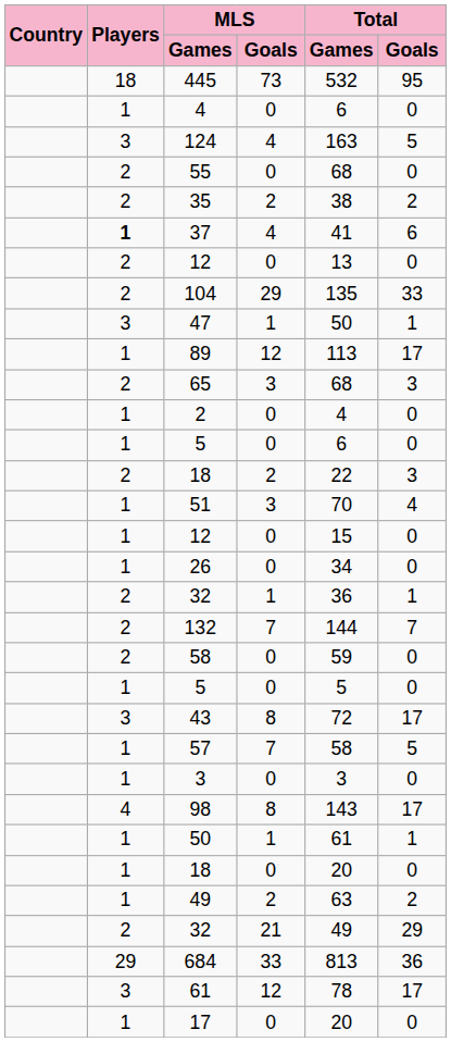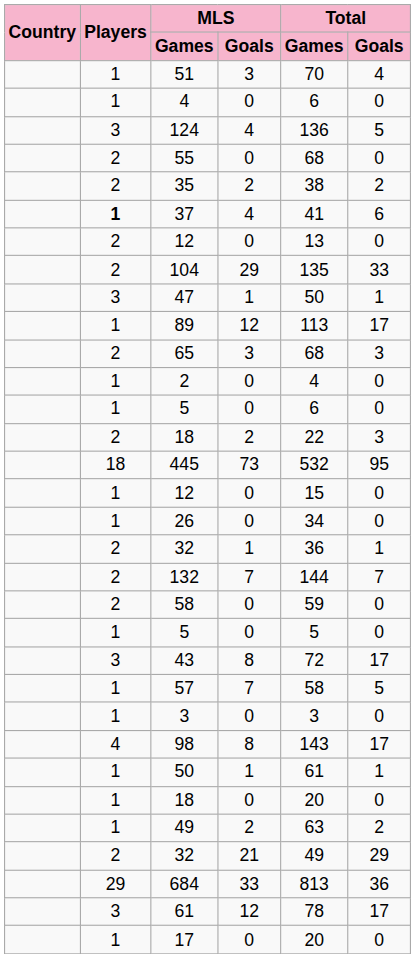 <table class="wikitable sortable">
 <tr>
 <th rowspan=2 style="background-color:#F7B5CD; color:#000000;" scope=col>Country</th>
 <th rowspan=2 style="background-color:#F7B5CD; color:#000000;" scope=col>Players</th>
 <th colspan=2 style="background-color:#F7B5CD; color:#000000;" scope=col>MLS</th>
 <th colspan=2 style="background-color:#F7B5CD; color:#000000;" scope=col>Total</th>
 </tr>
 <tr>
 <th style="background-color:#F7B5CD; color:#000000;" scope=col width=50>Games</th>
 <th style="background-color:#F7B5CD; color:#000000;" scope=col width=50>Goals</th>
 <th style="background-color:#F7B5CD; color:#000000;" scope=col width=50>Games</th>
 <th style="background-color:#F7B5CD; color:#000000;" scope=col width=50>Goals</th>
 </tr>
 <tr>
 <td></td>
-<td align=center>18</td>
-<td align=center>445</td>
-<td align=center>73</td>
-<td align=center>532</td>
-<td align=center>95</td>
+<td align=center>1</td>
+<td align=center>51</td>
+<td align=center>3</td>
+<td align=center>70</td>
+<td align=center>4</td>
 </tr>
 <tr>
 <td></td>
 <td align=center>1</td>
 <td align=center>4</td>
 <td align=center>0</td>
 <td align=center>6</td>
 <td align=center>0</td>
 </tr>
 <tr>
 <td></td>
 <td align=center>3</td>
 <td align=center>124</td>
 <td align=center>4</td>
-<td align=center>163</td>
+<td align=center>136</td>
 <td align=center>5</td>
 </tr>
 <tr>
 <td></td>
 <td align=center>2</td>
 <td align=center>55</td>
 <td align=center>0</td>
 <td align=center>68</td>
 <td align=center>0</td>
 </tr>
 <tr>
 <td></td>
 <td align=center>2</td>
 <td align=center>35</td>
 <td align=center>2</td>
 <td align=center>38</td>
 <td align=center>2</td>
 </tr>
 <tr>
 <td></td>
 <td align=center><strong>1</strong></td>
 <td align=center>37</td>
 <td align=center>4</td>
 <td align=center>41</td>
 <td align=center>6</td>
 </tr>
 <tr>
 <td></td>
 <td align=center>2</td>
 <td align=center>12</td>
 <td align=center>0</td>
 <td align=center>13</td>
 <td align=center>0</td>
 </tr>
 <tr>
 <td></td>
 <td align=center>2</td>
 <td align=center>104</td>
 <td align=center>29</td>
 <td align=center>135</td>
 <td align=center>33</td>
 </tr>
 <tr>
 <td></td>
 <td align=center>3</td>
 <td align=center>47</td>
 <td align=center>1</td>
 <td align=center>50</td>
 <td align=center>1</td>
 </tr>
 <tr>
 <td></td>
 <td align=center>1</td>
 <td align=center>89</td>
 <td align=center>12</td>
 <td align=center>113</td>
 <td align=center>17</td>
 </tr>
 <tr>
 <td></td>
 <td align=center>2</td>
 <td align=center>65</td>
 <td align=center>3</td>
 <td align=center>68</td>
 <td align=center>3</td>
 </tr>
 <tr>
 <td></td>
 <td align=center>1</td>
 <td align=center>2</td>
 <td align=center>0</td>
 <td align=center>4</td>
 <td align=center>0</td>
 </tr>
 <tr>
 <td></td>
 <td align=center>1</td>
 <td align=center>5</td>
 <td align=center>0</td>
 <td align=center>6</td>
 <td align=center>0</td>
 </tr>
 <tr>
 <td></td>
 <td align=center>2</td>
 <td align=center>18</td>
 <td align=center>2</td>
 <td align=center>22</td>
 <td align=center>3</td>
 </tr>
 <tr>
 <td></td>
-<td align=center>1</td>
-<td align=center>51</td>
-<td align=center>3</td>
-<td align=center>70</td>
-<td align=center>4</td>
+<td align=center>18</td>
+<td align=center>445</td>
+<td align=center>73</td>
+<td align=center>532</td>
+<td align=center>95</td>
 </tr>
 <tr>
 <td></td>
 <td align=center>1</td>
 <td align=center>12</td>
 <td align=center>0</td>
 <td align=center>15</td>
 <td align=center>0</td>
 </tr>
 <tr>
 <td></td>
 <td align=center>1</td>
 <td align=center>26</td>
 <td align=center>0</td>
 <td align=center>34</td>
 <td align=center>0</td>
 </tr>
 <tr>
 <td></td>
 <td align=center>2</td>
 <td align=center>32</td>
 <td align=center>1</td>
 <td align=center>36</td>
 <td align=center>1</td>
 </tr>
 <tr>
 <td></td>
 <td align=center>2</td>
 <td align=center>132</td>
 <td align=center>7</td>
 <td align=center>144</td>
 <td align=center>7</td>
 </tr>
 <tr>
 <td></td>
 <td align=center>2</td>
 <td align=center>58</td>
 <td align=center>0</td>
 <td align=center>59</td>
 <td align=center>0</td>
 </tr>
 <tr>
 <td></td>
 <td align=center>1</td>
 <td align=center>5</td>
 <td align=center>0</td>
 <td align=center>5</td>
 <td align=center>0</td>
 </tr>
 <tr>
 <td></td>
 <td align=center>3</td>
 <td align=center>43</td>
 <td align=center>8</td>
 <td align=center>72</td>
 <td align=center>17</td>
 </tr>
 <tr>
 <td></td>
 <td align=center>1</td>
 <td align=center>57</td>
 <td align=center>7</td>
 <td align=center>58</td>
 <td align=center>5</td>
 </tr>
 <tr>
 <td></td>
 <td align=center>1</td>
 <td align=center>3</td>
 <td align=center>0</td>
 <td align=center>3</td>
 <td align=center>0</td>
 </tr>
 <tr>
 <td></td>
 <td align=center>4</td>
 <td align=center>98</td>
 <td align=center>8</td>
 <td align=center>143</td>
 <td align=center>17</td>
 </tr>
 <tr>
 <td></td>
 <td align=center>1</td>
 <td align=center>50</td>
 <td align=center>1</td>
 <td align=center>61</td>
 <td align=center>1</td>
 </tr>
 <tr>
 <td></td>
 <td align=center>1</td>
 <td align=center>18</td>
 <td align=center>0</td>
 <td align=center>20</td>
 <td align=center>0</td>
 </tr>
 <tr>
 <td></td>
 <td align=center>1</td>
 <td align=center>49</td>
 <td align=center>2</td>
 <td align=center>63</td>
 <td align=center>2</td>
 </tr>
 <tr>
 <td></td>
 <td align=center>2</td>
 <td align=center>32</td>
 <td align=center>21</td>
 <td align=center>49</td>
 <td align=center>29</td>
 </tr>
 <tr>
 <td></td>
 <td align=center>29</td>
 <td align=center>684</td>
 <td align=center>33</td>
 <td align=center>813</td>
 <td align=center>36</td>
 </tr>
 <tr>
 <td></td>
 <td align=center>3</td>
 <td align=center>61</td>
 <td align=center>12</td>
 <td align=center>78</td>
 <td align=center>17</td>
 </tr>
 <tr>
 <td></td>
 <td align=center>1</td>
 <td align=center>17</td>
 <td align=center>0</td>
 <td align=center>20</td>
 <td align=center>0</td>
 </tr>
 </table>
